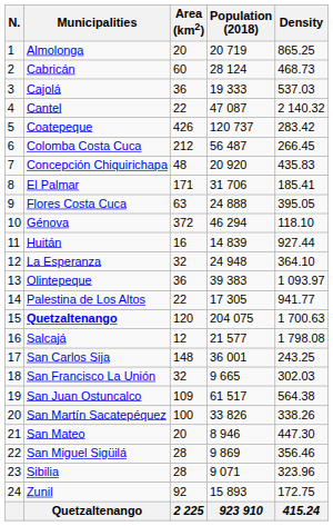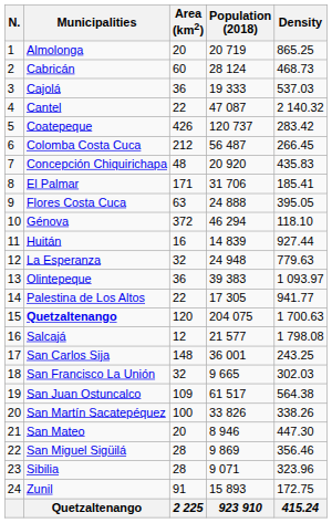 <table class="wikitable sortable">
 <tr>
 <th>N.</th>
 <th>Municipalities</th>
 <th>Area<br>(km<sup>2</sup>)</th>
 <th>Population<br>(2018)</th>
 <th>Density</th>
 </tr>
 <tr>
 <td>1</td>
 <td><a href='#'>Almolonga</a></td>
 <td>20</td>
 <td>20 719</td>
 <td>865.25</td>
 </tr>
 <tr>
 <td>2</td>
 <td><a href='#'>Cabricán</a></td>
 <td>60</td>
 <td>28 124</td>
 <td>468.73</td>
 </tr>
 <tr>
 <td>3</td>
 <td><a href='#'>Cajolá</a></td>
 <td>36</td>
 <td>19 333</td>
 <td>537.03</td>
 </tr>
 <tr>
 <td>4</td>
 <td><a href='#'>Cantel</a></td>
 <td>22</td>
 <td>47 087</td>
 <td>2 140.32</td>
 </tr>
 <tr>
 <td>5</td>
 <td><a href='#'>Coatepeque</a></td>
 <td>426</td>
 <td>120 737</td>
 <td>283.42</td>
 </tr>
 <tr>
 <td>6</td>
 <td><a href='#'>Colomba Costa Cuca</a></td>
 <td>212</td>
 <td>56 487</td>
 <td>266.45</td>
 </tr>
 <tr>
 <td>7</td>
 <td><a href='#'>Concepción Chiquirichapa</a></td>
 <td>48</td>
 <td>20 920</td>
 <td>435.83</td>
 </tr>
 <tr>
 <td>8</td>
 <td><a href='#'>El Palmar</a></td>
 <td>171</td>
 <td>31 706</td>
 <td>185.41</td>
 </tr>
 <tr>
 <td>9</td>
 <td><a href='#'>Flores Costa Cuca</a></td>
 <td>63</td>
 <td>24 888</td>
 <td>395.05</td>
 </tr>
 <tr>
 <td>10</td>
 <td><a href='#'>Génova</a></td>
 <td>372</td>
 <td>46 294</td>
 <td>118.10</td>
 </tr>
 <tr>
 <td>11</td>
 <td><a href='#'>Huitán</a></td>
 <td>16</td>
 <td>14 839</td>
 <td>927.44</td>
 </tr>
 <tr>
 <td>12</td>
 <td><a href='#'>La Esperanza</a></td>
 <td>32</td>
 <td>24 948</td>
-<td>364.10</td>
+<td>779.63</td>
 </tr>
 <tr>
 <td>13</td>
 <td><a href='#'>Olintepeque</a></td>
 <td>36</td>
 <td>39 383</td>
 <td>1 093.97</td>
 </tr>
 <tr>
 <td>14</td>
 <td><a href='#'>Palestina de Los Altos</a></td>
 <td>22</td>
 <td>17 305</td>
 <td>941.77</td>
 </tr>
 <tr>
 <td>15</td>
 <td><strong><a href='#'>Quetzaltenango</a></strong></td>
 <td>120</td>
 <td>204 075</td>
 <td>1 700.63</td>
 </tr>
 <tr>
 <td>16</td>
 <td><a href='#'>Salcajá</a></td>
 <td>12</td>
 <td>21 577</td>
 <td>1 798.08</td>
 </tr>
 <tr>
 <td>17</td>
 <td><a href='#'>San Carlos Sija</a></td>
 <td>148</td>
 <td>36 001</td>
 <td>243.25</td>
 </tr>
 <tr>
 <td>18</td>
 <td><a href='#'>San Francisco La Unión</a></td>
 <td>32</td>
 <td>9 665</td>
 <td>302.03</td>
 </tr>
 <tr>
 <td>19</td>
 <td><a href='#'>San Juan Ostuncalco</a></td>
 <td>109</td>
 <td>61 517</td>
 <td>564.38</td>
 </tr>
 <tr>
 <td>20</td>
 <td><a href='#'>San Martín Sacatepéquez</a></td>
 <td>100</td>
 <td>33 826</td>
 <td>338.26</td>
 </tr>
 <tr>
 <td>21</td>
 <td><a href='#'>San Mateo</a></td>
 <td>20</td>
 <td>8 946</td>
 <td>447.30</td>
 </tr>
 <tr>
 <td>22</td>
 <td><a href='#'>San Miguel Sigüilá</a></td>
 <td>28</td>
 <td>9 869</td>
 <td>356.46</td>
 </tr>
 <tr>
 <td>23</td>
 <td><a href='#'>Sibilia</a></td>
 <td>28</td>
 <td>9 071</td>
 <td>323.96</td>
 </tr>
 <tr>
 <td>24</td>
 <td><a href='#'>Zunil</a></td>
-<td>92</td>
+<td>91</td>
 <td>15 893</td>
 <td>172.75</td>
 </tr>
 <tr>
 <th></th>
 <th>Quetzaltenango</th>
 <th><em>2 225</em></th>
 <th><em>923 910</em></th>
 <th><em>415.24</em></th>
 </tr>
 </table>
